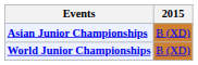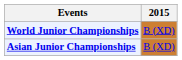 <table style='font-size: 90%; text-align:center;' class='wikitable'>
 <tr>
 <th>Events</th>
 <th>2015</th>
 </tr>
 <tr>
+<td bgcolor="#ECF2FF"; align="left"><strong><a href='#'>World Junior Championships</a></strong></td>
+<td bgcolor=CD7F32><a href='#'>B (XD)</a></td>
+</tr>
+<tr>
 <td bgcolor="#ECF2FF"; align="left"><strong><a href='#'>Asian Junior Championships</a></strong></td>
 <td bgcolor=CD7F32><a href='#'>B (XD)</a></td>
 </tr>
-<tr>
-<td bgcolor="#ECF2FF"; align="left"><strong><a href='#'>World Junior Championships</a></strong></td>
-<td bgcolor=CD7F32><a href='#'>B (XD)</a></td>
-</tr>
 </table>
